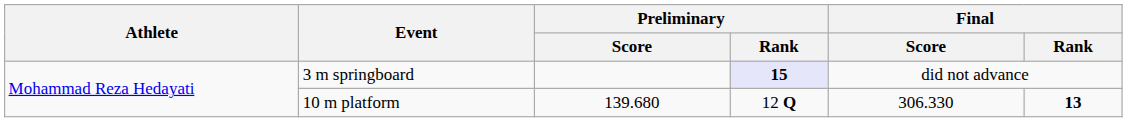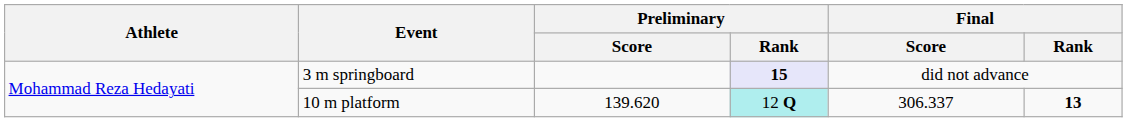 <table class="wikitable" width="75%" style="text-align:center; font-size:90%">
 <tr>
 <th rowspan="2" width="15%">Athlete</th>
 <th rowspan="2" width="12%">Event</th>
 <th colspan="2" width="15%">Preliminary</th>
 <th colspan="2" width="15%">Final</th>
 </tr>
 <tr>
 <th width="10%">Score</th>
 <th>Rank</th>
 <th width="10%">Score</th>
 <th>Rank</th>
 </tr>
 <tr>
 <td rowspan=2 align="left"><a href='#'>Mohammad Reza Hedayati</a></td>
 <td align="left">3 m springboard</td>
 <td></td>
 <td style="background: lavender;"><strong>15</strong></td>
 <td colspan=2>did not advance</td>
 </tr>
 <tr>
 <td align="left">10 m platform</td>
-<td>139.680</td>
-<td>12 <strong>Q</strong></td>
-<td>306.330</td>
+<td>139.620</td>
+<td style="background: paleturquoise;">12 <strong>Q</strong></td>
+<td>306.337</td>
 <td><strong>13</strong></td>
 </tr>
 </table>
